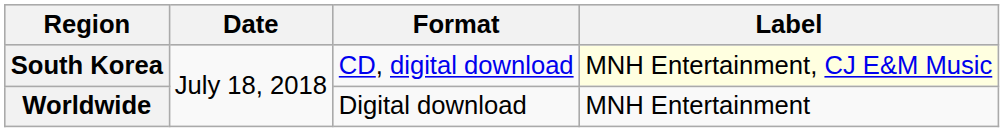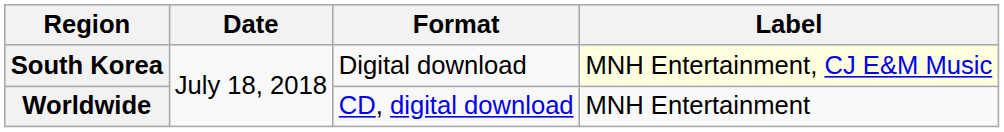 <table class="wikitable plainrowheaders">
 <tr>
 <th scope="col">Region</th>
 <th>Date</th>
 <th>Format</th>
 <th>Label</th>
 </tr>
 <tr>
 <th scope="row">South Korea</th>
 <td rowspan="2">July 18, 2018</td>
-<td><a href='#'>CD</a>, <a href='#'>digital download</a></td>
+<td>Digital download</td>
 <td style="background: lightyellow;">MNH Entertainment, <a href='#'>CJ E&M Music</a></td>
 </tr>
 <tr>
 <th scope="row">Worldwide</th>
-<td>Digital download</td>
+<td><a href='#'>CD</a>, <a href='#'>digital download</a></td>
 <td>MNH Entertainment</td>
 </tr>
 </table>
